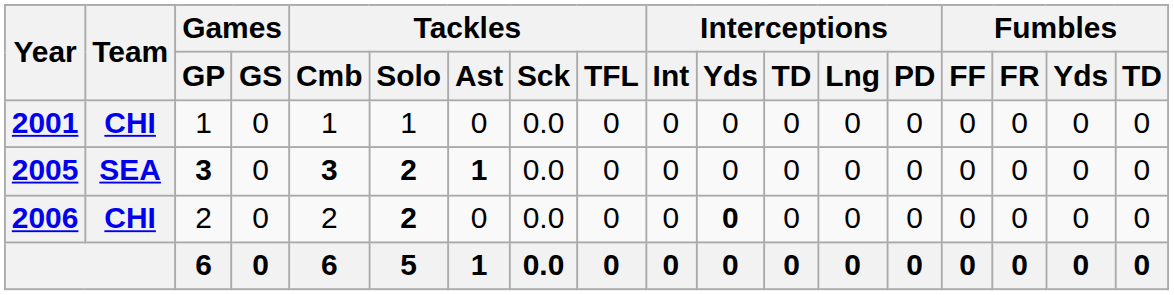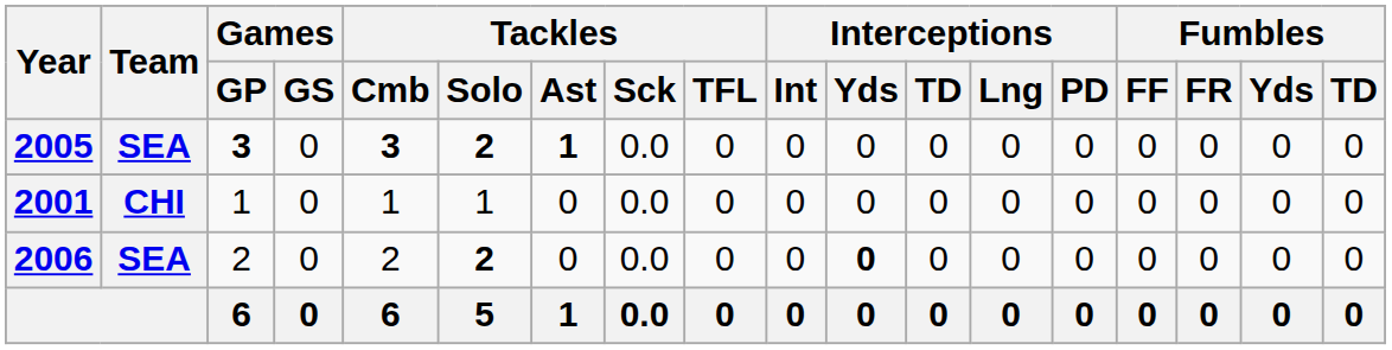 <table class="wikitable" style="text-align:center">
 <tr>
 <th rowspan="2">Year</th>
 <th rowspan="2">Team</th>
 <th colspan="2">Games</th>
 <th colspan="5">Tackles</th>
 <th colspan="5">Interceptions</th>
 <th colspan="4">Fumbles</th>
 </tr>
 <tr>
 <th>GP</th>
 <th>GS</th>
 <th>Cmb</th>
 <th>Solo</th>
 <th>Ast</th>
 <th>Sck</th>
 <th>TFL</th>
 <th>Int</th>
 <th>Yds</th>
 <th>TD</th>
 <th>Lng</th>
 <th>PD</th>
 <th>FF</th>
 <th>FR</th>
 <th>Yds</th>
 <th>TD</th>
 </tr>
 <tr>
+<th><a href='#'>2005</a></th>
+<th><a href='#'>SEA</a></th>
+<td><strong>3</strong></td>
+<td>0</td>
+<td><strong>3</strong></td>
+<td><strong>2</strong></td>
+<td><strong>1</strong></td>
+<td>0.0</td>
+<td>0</td>
+<td>0</td>
+<td>0</td>
+<td>0</td>
+<td>0</td>
+<td>0</td>
+<td>0</td>
+<td>0</td>
+<td>0</td>
+<td>0</td>
+</tr>
+<tr>
 <th><a href='#'>2001</a></th>
 <th><a href='#'>CHI</a></th>
 <td>1</td>
 <td>0</td>
 <td>1</td>
 <td>1</td>
 <td>0</td>
 <td>0.0</td>
 <td>0</td>
 <td>0</td>
 <td>0</td>
 <td>0</td>
 <td>0</td>
 <td>0</td>
 <td>0</td>
 <td>0</td>
 <td>0</td>
 <td>0</td>
 </tr>
 <tr>
-<th><a href='#'>2005</a></th>
+<th><a href='#'>2006</a></th>
 <th><a href='#'>SEA</a></th>
-<td><strong>3</strong></td>
-<td>0</td>
-<td><strong>3</strong></td>
-<td><strong>2</strong></td>
-<td><strong>1</strong></td>
-<td>0.0</td>
-<td>0</td>
-<td>0</td>
-<td>0</td>
-<td>0</td>
-<td>0</td>
-<td>0</td>
-<td>0</td>
-<td>0</td>
-<td>0</td>
-<td>0</td>
-</tr>
-<tr>
-<th><a href='#'>2006</a></th>
-<th><a href='#'>CHI</a></th>
 <td>2</td>
 <td>0</td>
 <td>2</td>
 <td><strong>2</strong></td>
 <td>0</td>
 <td>0.0</td>
 <td>0</td>
 <td>0</td>
 <td><strong>0</strong></td>
 <td>0</td>
 <td>0</td>
 <td>0</td>
 <td>0</td>
 <td>0</td>
 <td>0</td>
 <td>0</td>
 </tr>
 <tr>
 <th colspan="2"></th>
 <th>6</th>
 <th>0</th>
 <th>6</th>
 <th>5</th>
 <th>1</th>
 <th>0.0</th>
 <th>0</th>
 <th>0</th>
 <th>0</th>
 <th>0</th>
 <th>0</th>
 <th>0</th>
 <th>0</th>
 <th>0</th>
 <th>0</th>
 <th>0</th>
 </tr>
 </table>
